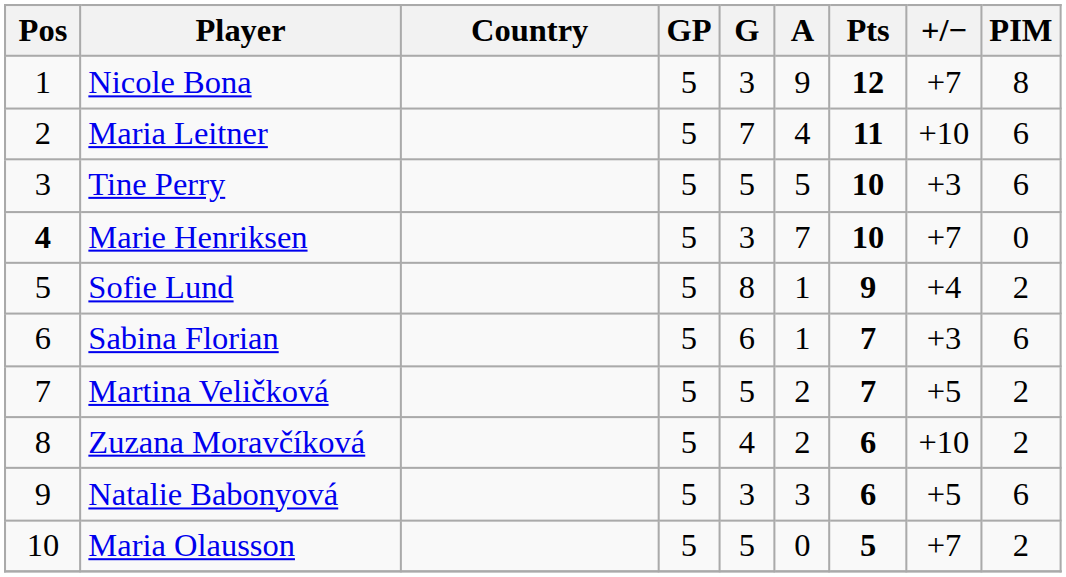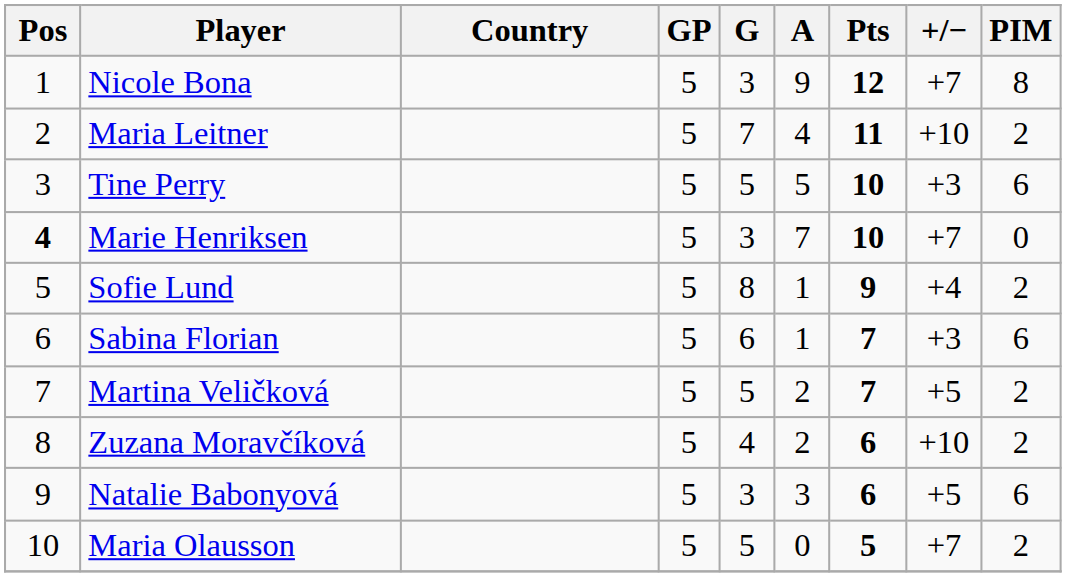 <table class="wikitable sortable" style="text-align: center;">
 <tr>
 <th width=30>Pos</th>
 <th width=150>Player</th>
 <th width=120>Country</th>
 <th width=20>GP</th>
 <th width=20>G</th>
 <th width=20>A</th>
 <th width=30>Pts</th>
 <th width=30>+/−</th>
 <th width=30>PIM</th>
 </tr>
 <tr>
 <td>1</td>
 <td align=left><a href='#'>Nicole Bona</a></td>
 <td align=left></td>
 <td>5</td>
 <td>3</td>
 <td>9</td>
 <td><strong>12</strong></td>
 <td>+7</td>
 <td>8</td>
 </tr>
 <tr>
 <td>2</td>
 <td align=left><a href='#'>Maria Leitner</a></td>
 <td align=left></td>
 <td>5</td>
 <td>7</td>
 <td>4</td>
 <td><strong>11</strong></td>
 <td>+10</td>
-<td>6</td>
+<td>2</td>
 </tr>
 <tr>
 <td>3</td>
 <td align=left><a href='#'>Tine Perry</a></td>
 <td align=left></td>
 <td>5</td>
 <td>5</td>
 <td>5</td>
 <td><strong>10</strong></td>
 <td>+3</td>
 <td>6</td>
 </tr>
 <tr>
 <td><strong>4</strong></td>
 <td align=left><a href='#'>Marie Henriksen</a></td>
 <td align=left></td>
 <td>5</td>
 <td>3</td>
 <td>7</td>
 <td><strong>10</strong></td>
 <td>+7</td>
 <td>0</td>
 </tr>
 <tr>
 <td>5</td>
 <td align=left><a href='#'>Sofie Lund</a></td>
 <td align=left></td>
 <td>5</td>
 <td>8</td>
 <td>1</td>
 <td><strong>9</strong></td>
 <td>+4</td>
 <td>2</td>
 </tr>
 <tr>
 <td>6</td>
 <td align=left><a href='#'>Sabina Florian</a></td>
 <td align=left></td>
 <td>5</td>
 <td>6</td>
 <td>1</td>
 <td><strong>7</strong></td>
 <td>+3</td>
 <td>6</td>
 </tr>
 <tr>
 <td>7</td>
 <td align=left><a href='#'>Martina Veličková</a></td>
 <td align=left></td>
 <td>5</td>
 <td>5</td>
 <td>2</td>
 <td><strong>7</strong></td>
 <td>+5</td>
 <td>2</td>
 </tr>
 <tr>
 <td>8</td>
 <td align=left><a href='#'>Zuzana Moravčíková</a></td>
 <td align=left></td>
 <td>5</td>
 <td>4</td>
 <td>2</td>
 <td><strong>6</strong></td>
 <td>+10</td>
 <td>2</td>
 </tr>
 <tr>
 <td>9</td>
 <td align=left><a href='#'>Natalie Babonyová</a></td>
 <td align=left></td>
 <td>5</td>
 <td>3</td>
 <td>3</td>
 <td><strong>6</strong></td>
 <td>+5</td>
 <td>6</td>
 </tr>
 <tr>
 <td>10</td>
 <td align=left><a href='#'>Maria Olausson</a></td>
 <td align=left></td>
 <td>5</td>
 <td>5</td>
 <td>0</td>
 <td><strong>5</strong></td>
 <td>+7</td>
 <td>2</td>
 </tr>
 <tr>
 </tr>
 </table>
